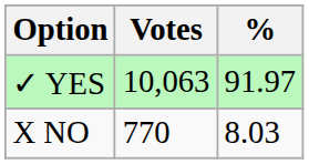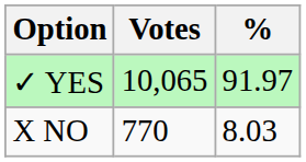 <table class="wikitable">
 <tr>
 <th>Option</th>
 <th>Votes</th>
 <th>%</th>
 </tr>
 <tr>
 <td style=background:#bbf8be>✓ YES</td>
-<td style=background:#bbf8be>10,063</td>
+<td style=background:#bbf8be>10,065</td>
 <td style=background:#bbf8be>91.97</td>
 </tr>
 <tr>
 <td>X NO</td>
 <td>770</td>
 <td>8.03</td>
 </tr>
 </table>
